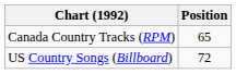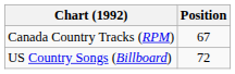 <table class="wikitable sortable">
 <tr>
 <th scope="col">Chart (1992)</th>
 <th scope="col">Position</th>
 </tr>
 <tr>
 <td>Canada Country Tracks (<em><a href='#'>RPM</a></em>)</td>
-<td align="center">65</td>
+<td align="center">67</td>
 </tr>
 <tr>
 <td>US <a href='#'>Country Songs</a> (<em><a href='#'>Billboard</a></em>)</td>
 <td align="center">72</td>
 </tr>
 </table>
